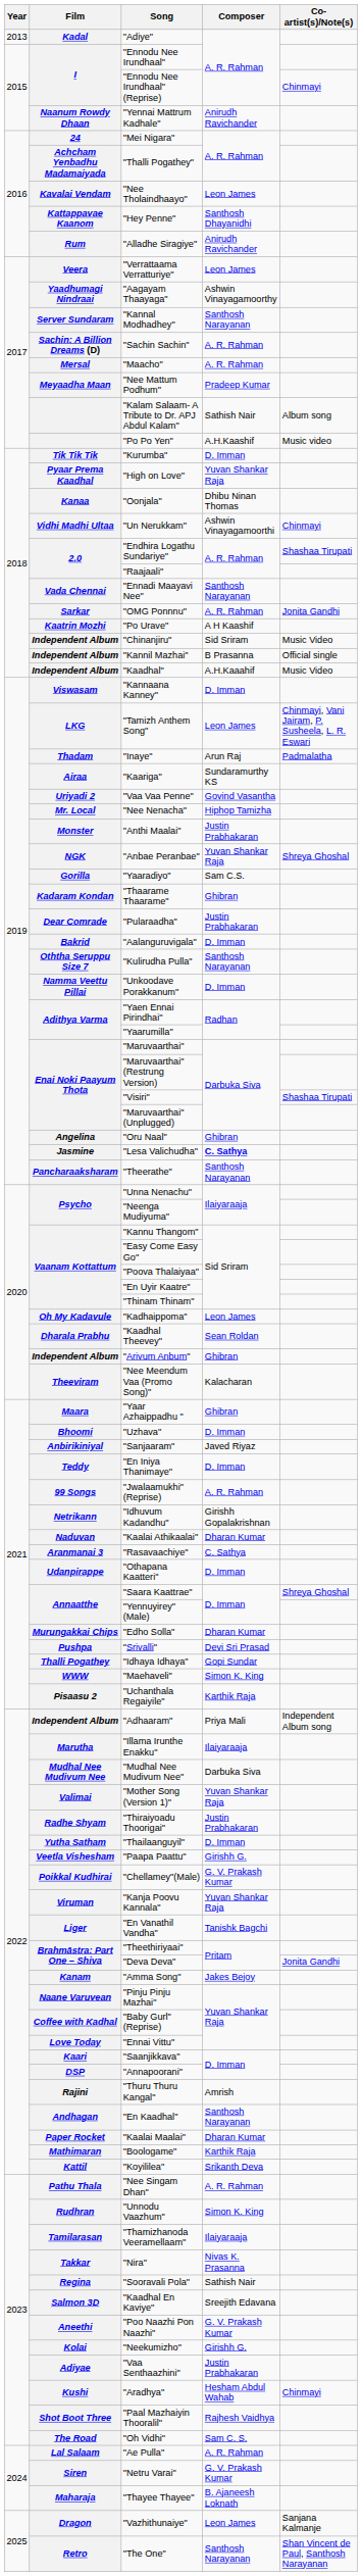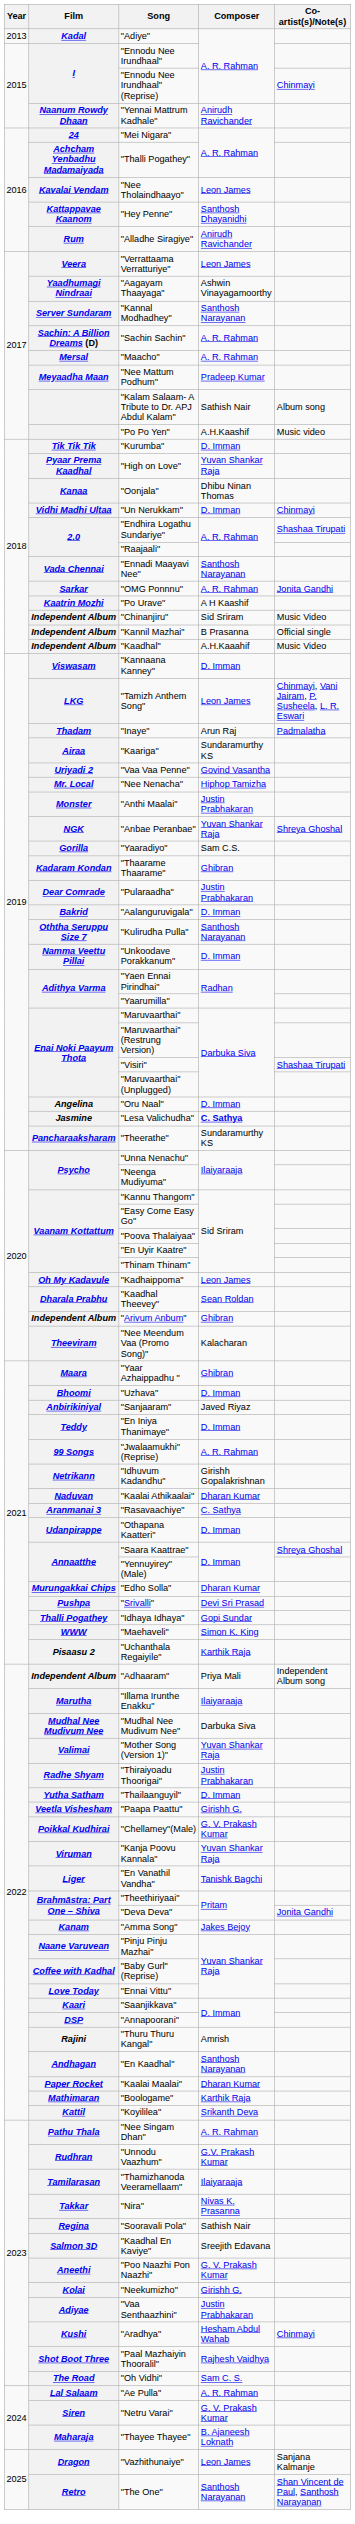 <table class="wikitable sortable mw-collapsible">
 <tr>
 <th>Year</th>
 <th>Film</th>
 <th>Song</th>
 <th>Composer</th>
 <th>Co-artist(s)/Note(s)</th>
 </tr>
 <tr>
 <td>2013</td>
 <th><em><a href='#'>Kadal</a></em></th>
 <td>"Adiye"</td>
 <td rowspan="3"><a href='#'>A. R. Rahman</a></td>
 <td></td>
 </tr>
 <tr>
 <td rowspan="3">2015</td>
 <th rowspan="2"><em><a href='#'>I</a></em></th>
 <td>"Ennodu Nee Irundhaal"</td>
 <td></td>
 </tr>
 <tr>
 <td>"Ennodu Nee Irundhaal"(Reprise)</td>
 <td><a href='#'>Chinmayi</a></td>
 </tr>
 <tr>
 <th><em><a href='#'>Naanum Rowdy Dhaan</a></em></th>
 <td>"Yennai Mattrum Kadhale"</td>
 <td><a href='#'>Anirudh Ravichander</a></td>
 <td></td>
 </tr>
 <tr>
 <td rowspan="5">2016</td>
 <th><em><a href='#'>24</a></em></th>
 <td>"Mei Nigara"</td>
 <td rowspan="2"><a href='#'>A. R. Rahman</a></td>
 <td></td>
 </tr>
 <tr>
 <th><em><a href='#'>Achcham Yenbadhu Madamaiyada</a></em></th>
 <td>"Thalli Pogathey"</td>
 <td></td>
 </tr>
 <tr>
 <th><em><a href='#'>Kavalai Vendam</a></em></th>
 <td>"Nee Tholaindhaayo"</td>
 <td><a href='#'>Leon James</a></td>
 <td></td>
 </tr>
 <tr>
 <th><em><a href='#'>Kattappavae Kaanom</a></em></th>
 <td>"Hey Penne"</td>
 <td><a href='#'>Santhosh Dhayanidhi</a></td>
 <td></td>
 </tr>
 <tr>
 <th><em><a href='#'>Rum</a></em></th>
 <td>"Alladhe Siragiye"</td>
 <td><a href='#'>Anirudh Ravichander</a></td>
 <td></td>
 </tr>
 <tr>
 <td rowspan="8">2017</td>
 <th><em><a href='#'>Veera</a></em></th>
 <td>"Verrattaama Verratturiye"</td>
 <td><a href='#'>Leon James</a></td>
 <td></td>
 </tr>
 <tr>
 <th><em><a href='#'>Yaadhumagi Nindraai</a></em></th>
 <td>"Aagayam Thaayaga"</td>
 <td>Ashwin Vinayagamoorthy</td>
 <td></td>
 </tr>
 <tr>
 <th><em><a href='#'>Server Sundaram</a></em></th>
 <td>"Kannal Modhadhey"</td>
 <td><a href='#'>Santhosh Narayanan</a></td>
 <td></td>
 </tr>
 <tr>
 <th><em><a href='#'>Sachin: A Billion Dreams</a></em> (D)</th>
 <td>"Sachin Sachin"</td>
 <td><a href='#'>A. R. Rahman</a></td>
 <td></td>
 </tr>
 <tr>
 <th><em><a href='#'>Mersal</a></em></th>
 <td>"Maacho"</td>
 <td><a href='#'>A. R. Rahman</a></td>
 <td></td>
 </tr>
 <tr>
 <th><em><a href='#'>Meyaadha Maan</a></em></th>
 <td>"Nee Mattum Podhum"</td>
 <td><a href='#'>Pradeep Kumar</a></td>
 <td></td>
 </tr>
 <tr>
 <th></th>
 <td>"Kalam Salaam- A Tribute to Dr. APJ Abdul Kalam"</td>
 <td>Sathish Nair</td>
 <td>Album song</td>
 </tr>
 <tr>
 <th></th>
 <td>"Po Po Yen"</td>
 <td>A.H.Kaashif</td>
 <td>Music video</td>
 </tr>
 <tr>
 <td rowspan="12">2018</td>
 <th><em><a href='#'>Tik Tik Tik</a></em></th>
 <td>"Kurumba"</td>
 <td><a href='#'>D. Imman</a></td>
 <td></td>
 </tr>
 <tr>
 <th><em><a href='#'>Pyaar Prema Kaadhal</a></em></th>
 <td>"High on Love"</td>
 <td><a href='#'>Yuvan Shankar Raja</a></td>
 <td></td>
 </tr>
 <tr>
 <th><em><a href='#'>Kanaa</a></em></th>
 <td>"Oonjala"</td>
 <td>Dhibu Ninan Thomas</td>
 <td></td>
 </tr>
 <tr>
 <th><em><a href='#'>Vidhi Madhi Ultaa</a></em></th>
 <td>"Un Nerukkam"</td>
-<td>Ashwin Vinayagamoorthi</td>
+<td><a href='#'>D. Imman</a></td>
 <td><a href='#'>Chinmayi</a></td>
 </tr>
 <tr>
 <th rowspan="2"><em><a href='#'>2.0</a></em></th>
 <td>"Endhira Logathu Sundariye"</td>
 <td rowspan="2"><a href='#'>A. R. Rahman</a></td>
 <td><a href='#'>Shashaa Tirupati</a></td>
 </tr>
 <tr>
 <td>"Raajaali"</td>
 <td></td>
 </tr>
 <tr>
 <th><em><a href='#'>Vada Chennai</a></em></th>
 <td>"Ennadi Maayavi Nee"</td>
 <td><a href='#'>Santhosh Narayanan</a></td>
 <td></td>
 </tr>
 <tr>
 <th><em><a href='#'>Sarkar</a></em></th>
 <td>"OMG Ponnnu"</td>
 <td><a href='#'>A. R. Rahman</a></td>
 <td><a href='#'>Jonita Gandhi</a></td>
 </tr>
 <tr>
 <th><em><a href='#'>Kaatrin Mozhi</a></em></th>
 <td>"Po Urave"</td>
 <td>A H Kaashif</td>
 <td></td>
 </tr>
 <tr>
 <th><em>Independent Album</em></th>
 <td>"Chinanjiru"</td>
 <td>Sid Sriram</td>
 <td>Music Video</td>
 </tr>
 <tr>
 <th><em>Independent Album</em></th>
 <td>"Kannil Mazhai"</td>
 <td>B Prasanna</td>
 <td>Official single</td>
 </tr>
 <tr>
 <th><em>Independent Album</em></th>
 <td>"Kaadhal"</td>
 <td>A.H.Kaaahif</td>
 <td>Music Video</td>
 </tr>
 <tr>
 <td rowspan="23">2019</td>
 <th><em><a href='#'>Viswasam</a></em></th>
 <td>"Kannaana Kanney"</td>
 <td><a href='#'>D. Imman</a></td>
 <td></td>
 </tr>
 <tr>
 <th><em><a href='#'>LKG</a></em></th>
 <td>"Tamizh Anthem Song"</td>
 <td><a href='#'>Leon James</a></td>
 <td><a href='#'>Chinmayi</a>, <a href='#'>Vani Jairam</a>, <a href='#'>P. Susheela</a>, <a href='#'>L. R. Eswari</a></td>
 </tr>
 <tr>
 <th><em><a href='#'>Thadam</a></em></th>
 <td>"Inaye"</td>
 <td>Arun Raj</td>
 <td><a href='#'>Padmalatha</a></td>
 </tr>
 <tr>
 <th><em><a href='#'>Airaa</a></em></th>
 <td>"Kaariga"</td>
 <td>Sundaramurthy KS</td>
 <td></td>
 </tr>
 <tr>
 <th><em><a href='#'>Uriyadi 2</a></em></th>
 <td>"Vaa Vaa Penne"</td>
 <td><a href='#'>Govind Vasantha</a></td>
 <td></td>
 </tr>
 <tr>
 <th><em> <a href='#'>Mr. Local</a> </em></th>
 <td>"Nee Nenacha"</td>
 <td><a href='#'>Hiphop Tamizha</a></td>
 <td></td>
 </tr>
 <tr>
 <th><em> <a href='#'>Monster</a> </em></th>
 <td>"Anthi Maalai"</td>
 <td><a href='#'>Justin Prabhakaran</a></td>
 <td></td>
 </tr>
 <tr>
 <th><em><a href='#'>NGK</a></em></th>
 <td>"Anbae Peranbae"</td>
 <td><a href='#'>Yuvan Shankar Raja</a></td>
 <td><a href='#'>Shreya Ghoshal</a></td>
 </tr>
 <tr>
 <th><em><a href='#'>Gorilla</a></em></th>
 <td>"Yaaradiyo"</td>
 <td>Sam C.S.</td>
 <td></td>
 </tr>
 <tr>
 <th><em><a href='#'>Kadaram Kondan</a></em></th>
 <td>"Thaarame Thaarame"</td>
 <td><a href='#'>Ghibran</a></td>
 <td></td>
 </tr>
 <tr>
 <th><em><a href='#'>Dear Comrade</a></em></th>
 <td>"Pularaadha"</td>
 <td><a href='#'>Justin Prabhakaran</a></td>
 <td></td>
 </tr>
 <tr>
 <th><em> <a href='#'>Bakrid</a> </em></th>
 <td>"Aalanguruvigala"</td>
 <td><a href='#'>D. Imman</a></td>
 <td></td>
 </tr>
 <tr>
 <th><em><a href='#'>Oththa Seruppu Size 7</a></em></th>
 <td>"Kulirudha Pulla"</td>
 <td><a href='#'>Santhosh Narayanan</a></td>
 <td></td>
 </tr>
 <tr>
 <th><em><a href='#'>Namma Veettu Pillai</a></em></th>
 <td>"Unkoodave Porakkanum"</td>
 <td><a href='#'>D. Imman</a></td>
 <td></td>
 </tr>
 <tr>
 <th rowspan="2"><em><a href='#'>Adithya Varma</a></em></th>
 <td>"Yaen Ennai Pirindhai"</td>
 <td rowspan="2"><a href='#'>Radhan</a></td>
 <td></td>
 </tr>
 <tr>
 <td>"Yaarumilla"</td>
 <td></td>
 </tr>
 <tr>
 <th rowspan="4"><em><a href='#'>Enai Noki Paayum Thota</a></em></th>
 <td>"Maruvaarthai"</td>
 <td rowspan="4"><a href='#'>Darbuka Siva</a></td>
 <td></td>
 </tr>
 <tr>
 <td>"Maruvaarthai"(Restrung Version)</td>
 <td></td>
 </tr>
 <tr>
 <td>"Visiri"</td>
 <td><a href='#'>Shashaa Tirupati</a></td>
 </tr>
 <tr>
 <td>"Maruvaarthai"(Unplugged)</td>
 <td></td>
 </tr>
 <tr>
 <th><em>Angelina</em></th>
 <td>"Oru Naal"</td>
-<td><a href='#'>Ghibran</a></td>
+<td><a href='#'>D. Imman</a></td>
 <td></td>
 </tr>
 <tr>
 <th><em>Jasmine</em></th>
 <td>"Lesa Valichudha"</td>
 <td><strong><a href='#'>C. Sathya</a></strong></td>
 <td></td>
 </tr>
 <tr>
 <th><em><a href='#'>Pancharaaksharam</a></em></th>
 <td>"Theerathe"</td>
-<td><a href='#'>Santhosh Narayanan</a></td>
+<td>Sundaramurthy KS</td>
 <td></td>
 </tr>
 <tr>
 <td rowspan="11">2020</td>
 <th rowspan="2"><em><a href='#'>Psycho</a></em></th>
 <td>"Unna Nenachu"</td>
 <td rowspan="2"><a href='#'>Ilaiyaraaja</a></td>
 <td></td>
 </tr>
 <tr>
 <td>"Neenga Mudiyuma"</td>
 <td></td>
 </tr>
 <tr>
 <th rowspan="5"><em><a href='#'>Vaanam Kottattum</a></em></th>
 <td>"Kannu Thangom"</td>
 <td rowspan="5">Sid Sriram</td>
 <td></td>
 </tr>
 <tr>
 <td>"Easy Come Easy Go"</td>
 <td></td>
 </tr>
 <tr>
 <td>"Poova Thalaiyaa"</td>
 <td></td>
 </tr>
 <tr>
 <td>"En Uyir Kaatre"</td>
 <td></td>
 </tr>
 <tr>
 <td>"Thinam Thinam"</td>
 <td></td>
 </tr>
 <tr>
 <th><em><a href='#'>Oh My Kadavule</a></em></th>
 <td>"Kadhaippoma"</td>
 <td><a href='#'>Leon James</a></td>
 <td></td>
 </tr>
 <tr>
 <th><em><a href='#'>Dharala Prabhu</a></em></th>
 <td>"Kaadhal Theevey"</td>
 <td><a href='#'>Sean Roldan</a></td>
 <td></td>
 </tr>
 <tr>
 <th><em>Independent Album</em></th>
 <td>"<a href='#'>Arivum Anbum</a>"</td>
 <td><a href='#'>Ghibran</a></td>
 <td></td>
 </tr>
 <tr>
 <th><em><a href='#'>Theeviram</a></em></th>
 <td>"Nee Meendum Vaa (Promo Song)"</td>
 <td>Kalacharan</td>
 <td></td>
 </tr>
 <tr>
 <td rowspan="16">2021</td>
 <th><em><a href='#'>Maara</a></em></th>
 <td>"Yaar Azhaippadhu "</td>
 <td><a href='#'>Ghibran</a></td>
 <td></td>
 </tr>
 <tr>
 <th><em><a href='#'>Bhoomi</a></em></th>
 <td>"Uzhava"</td>
 <td><a href='#'>D. Imman</a></td>
 <td></td>
 </tr>
 <tr>
 <th><em><a href='#'>Anbirikiniyal</a></em></th>
 <td>"Sanjaaram"</td>
 <td>Javed Riyaz</td>
 <td></td>
 </tr>
 <tr>
 <th><em><a href='#'>Teddy</a></em></th>
 <td>"En Iniya Thanimaye"</td>
 <td><a href='#'>D. Imman</a></td>
 <td></td>
 </tr>
 <tr>
 <th><em><a href='#'>99 Songs</a></em></th>
 <td>"Jwalaamukhi"(Reprise)</td>
 <td><a href='#'>A. R. Rahman</a></td>
 <td></td>
 </tr>
 <tr>
 <th><em><a href='#'>Netrikann</a></em></th>
 <td>"Idhuvum Kadandhu"</td>
 <td>Girishh Gopalakrishnan</td>
 <td></td>
 </tr>
 <tr>
 <th><em><a href='#'>Naduvan</a></em></th>
 <td>"Kaalai Athikaalai"</td>
 <td><a href='#'>Dharan Kumar</a></td>
 <td></td>
 </tr>
 <tr>
 <th><em><a href='#'>Aranmanai 3</a></em></th>
 <td>"Rasavaachiye"</td>
 <td><a href='#'>C. Sathya</a></td>
 <td></td>
 </tr>
 <tr>
 <th><em><a href='#'>Udanpirappe</a></em></th>
 <td>"Othapana Kaatteri"</td>
 <td><a href='#'>D. Imman</a></td>
 <td></td>
 </tr>
 <tr>
 <th rowspan="2"><em><a href='#'>Annaatthe</a></em></th>
 <td>"Saara Kaattrae"</td>
 <td rowspan="2"><a href='#'>D. Imman</a></td>
 <td><a href='#'>Shreya Ghoshal</a></td>
 </tr>
 <tr>
 <td>"Yennuyirey" (Male)</td>
 <td></td>
 </tr>
 <tr>
 <th><em><a href='#'>Murungakkai Chips</a></em></th>
 <td>"Edho Solla"</td>
 <td><a href='#'>Dharan Kumar</a></td>
 <td></td>
 </tr>
 <tr>
 <th><em><a href='#'>Pushpa</a></em></th>
 <td>"<a href='#'>Srivalli</a>"</td>
 <td><a href='#'>Devi Sri Prasad</a></td>
 <td></td>
 </tr>
 <tr>
 <th><a href='#'><em>Thalli Pogathey</em></a></th>
 <td>"Idhaya Idhaya"</td>
 <td><a href='#'>Gopi Sundar</a></td>
 <td></td>
 </tr>
 <tr>
 <th><em><a href='#'>WWW</a></em></th>
 <td>"Maehaveli"</td>
 <td><a href='#'>Simon K. King</a></td>
 <td></td>
 </tr>
 <tr>
 <th><em>Pisaasu 2</em></th>
 <td>"Uchanthala Regaiyile"</td>
 <td><a href='#'>Karthik Raja</a></td>
 <td></td>
 </tr>
 <tr>
 <td rowspan="23">2022</td>
 <th><em>Independent Album</em></th>
 <td>"Adhaaram"</td>
 <td>Priya Mali</td>
 <td>Independent Album song</td>
 </tr>
 <tr>
 <th><a href='#'><em>Marutha</em></a></th>
 <td>"Illama Irunthe Enakku"</td>
 <td><a href='#'>Ilaiyaraaja</a></td>
 <td></td>
 </tr>
 <tr>
 <th><em><a href='#'>Mudhal Nee Mudivum Nee</a></em></th>
 <td>"Mudhal Nee Mudivum Nee"</td>
 <td>Darbuka Siva</td>
 <td></td>
 </tr>
 <tr>
 <th><em><a href='#'>Valimai</a></em></th>
 <td>"Mother Song (Version 1)"</td>
 <td><a href='#'>Yuvan Shankar Raja</a></td>
 <td></td>
 </tr>
 <tr>
 <th><em><a href='#'>Radhe Shyam</a></em></th>
 <td>"Thiraiyoadu Thoorigai"</td>
 <td><a href='#'>Justin Prabhakaran</a></td>
 <td></td>
 </tr>
 <tr>
 <th><em><a href='#'>Yutha Satham</a></em></th>
 <td>"Thailaanguyil"</td>
 <td><a href='#'>D. Imman</a></td>
 <td></td>
 </tr>
 <tr>
 <th><em><a href='#'>Veetla Vishesham</a></em></th>
 <td>"Paapa Paattu"</td>
 <td><a href='#'>Girishh G.</a></td>
 <td></td>
 </tr>
 <tr>
 <th><a href='#'><em>Poikkal Kudhirai</em></a></th>
 <td>"Chellamey"(Male)</td>
 <td><a href='#'>G. V. Prakash Kumar</a></td>
 <td></td>
 </tr>
 <tr>
 <th><em><a href='#'>Viruman</a></em></th>
 <td>"Kanja Poovu Kannala"</td>
 <td><a href='#'>Yuvan Shankar Raja</a></td>
 <td></td>
 </tr>
 <tr>
 <th><a href='#'><em>Liger</em></a></th>
 <td>"En Vanathil Vandha"</td>
 <td><a href='#'>Tanishk Bagchi</a></td>
 <td></td>
 </tr>
 <tr>
 <th rowspan="2"><em><a href='#'>Brahmāstra: Part One – Shiva</a></em></th>
 <td>"Theethiriyaai"</td>
 <td rowspan="2"><a href='#'>Pritam</a></td>
 <td></td>
 </tr>
 <tr>
 <td>"Deva Deva"</td>
 <td><a href='#'>Jonita Gandhi</a></td>
 </tr>
 <tr>
 <th><a href='#'><em>Kanam</em></a></th>
 <td>"Amma Song"</td>
 <td><a href='#'>Jakes Bejoy</a></td>
 <td></td>
 </tr>
 <tr>
 <th><em><a href='#'>Naane Varuvean</a></em></th>
 <td>"Pinju Pinju Mazhai"</td>
 <td rowspan="3"><a href='#'>Yuvan Shankar Raja</a></td>
 <td></td>
 </tr>
 <tr>
 <th><em><a href='#'>Coffee with Kadhal</a></em></th>
 <td>"Baby Gurl"(Reprise)</td>
 <td></td>
 </tr>
 <tr>
 <th><em><a href='#'>Love Today</a></em></th>
 <td>"Ennai Vittu"</td>
 <td></td>
 </tr>
 <tr>
 <th><em><a href='#'>Kaari</a></em></th>
 <td>"Saanjikkava"</td>
 <td rowspan="2"><a href='#'>D. Imman</a></td>
 <td></td>
 </tr>
 <tr>
 <th><em><a href='#'>DSP</a></em></th>
 <td>"Annapoorani"</td>
 <td></td>
 </tr>
 <tr>
 <th><em>Rajini</em></th>
 <td>"Thuru Thuru Kangal"</td>
 <td>Amrish</td>
 <td></td>
 </tr>
 <tr>
 <th><em><a href='#'>Andhagan</a></em></th>
 <td>"En Kaadhal"</td>
 <td><a href='#'>Santhosh Narayanan</a></td>
 <td></td>
 </tr>
 <tr>
 <th><em><a href='#'>Paper Rocket</a></em></th>
 <td>"Kaalai Maalai"</td>
 <td><a href='#'>Dharan Kumar</a></td>
 <td></td>
 </tr>
 <tr>
 <th><em><a href='#'>Mathimaran</a></em></th>
 <td>"Boologame"</td>
 <td><a href='#'>Karthik Raja</a></td>
 <td></td>
 </tr>
 <tr>
 <th><em><a href='#'>Kattil</a></em></th>
 <td>"Koyililea"</td>
 <td><a href='#'>Srikanth Deva</a></td>
 <td></td>
 </tr>
 <tr>
 <td rowspan="12">2023</td>
 <th><em><a href='#'>Pathu Thala</a></em></th>
 <td>"Nee Singam Dhan"</td>
 <td><a href='#'>A. R. Rahman</a></td>
 <td></td>
 </tr>
 <tr>
 <th><em><a href='#'>Rudhran</a></em></th>
 <td>"Unnodu Vaazhum"</td>
-<td><a href='#'>Simon K. King</a></td>
+<td><a href='#'>G.V. Prakash Kumar</a></td>
 <td></td>
 </tr>
 <tr>
 <th><em><a href='#'>Tamilarasan</a></em></th>
 <td>"Thamizhanoda Veeramellaam"</td>
 <td><a href='#'>Ilaiyaraaja</a></td>
 <td></td>
 </tr>
 <tr>
 <th><em><a href='#'>Takkar</a></em></th>
 <td>"Nira"</td>
 <td><a href='#'>Nivas K. Prasanna</a></td>
 <td></td>
 </tr>
 <tr>
 <th><em><a href='#'>Regina</a></em></th>
 <td>"Sooravali Pola"</td>
 <td>Sathish Nair</td>
 <td></td>
 </tr>
 <tr>
 <th><em><a href='#'>Salmon 3D</a></em></th>
 <td>"Kaadhal En Kaviye"</td>
 <td>Sreejith Edavana</td>
 <td></td>
 </tr>
 <tr>
 <th><em><a href='#'>Aneethi</a></em></th>
 <td>"Poo Naazhi Pon Naazhi"</td>
 <td><a href='#'>G. V. Prakash Kumar</a></td>
 <td></td>
 </tr>
 <tr>
 <th><em><a href='#'>Kolai</a></em></th>
 <td>"Neekumizho"</td>
 <td><a href='#'>Girishh G.</a></td>
 <td></td>
 </tr>
 <tr>
 <th><em><a href='#'>Adiyae</a></em></th>
 <td>"Vaa Senthaazhini"</td>
 <td><a href='#'>Justin Prabhakaran</a></td>
 <td></td>
 </tr>
 <tr>
 <th><a href='#'><em>Kushi</em></a></th>
 <td>"Aradhya"</td>
 <td><a href='#'>Hesham Abdul Wahab</a></td>
 <td><a href='#'>Chinmayi</a></td>
 </tr>
 <tr>
 <th><em><a href='#'>Shot Boot Three</a></em></th>
 <td>"Paal Mazhaiyin Thooralil"</td>
 <td><a href='#'>Rajhesh Vaidhya</a></td>
 <td></td>
 </tr>
 <tr>
 <th><em><a href='#'>The Road</a></em></th>
 <td>"Oh Vidhi"</td>
 <td><a href='#'>Sam C. S.</a></td>
 <td></td>
 </tr>
 <tr>
 <td rowspan="3">2024</td>
 <th><a href='#'><em>Lal Salaam</em></a></th>
 <td>"Ae Pulla"</td>
 <td><a href='#'>A. R. Rahman</a></td>
 <td></td>
 </tr>
 <tr>
 <th><a href='#'><em>Siren</em></a></th>
 <td>"Netru Varai"</td>
 <td><a href='#'>G. V. Prakash Kumar</a></td>
 <td></td>
 </tr>
 <tr>
 <th><a href='#'><em>Maharaja</em></a></th>
 <td>"Thayee Thayee"</td>
 <td><a href='#'>B. Ajaneesh Loknath</a></td>
 <td></td>
 </tr>
 <tr>
 <td rowspan="2">2025</td>
 <th><em><a href='#'>Dragon</a></em></th>
 <td>"Vazhithunaiye"</td>
 <td><a href='#'>Leon James</a></td>
 <td>Sanjana Kalmanje</td>
 </tr>
 <tr>
 <th><em><a href='#'>Retro</a></em></th>
 <td>"The One"</td>
 <td><a href='#'>Santhosh Narayanan</a></td>
 <td><a href='#'>Shan Vincent de Paul</a>, <a href='#'>Santhosh Narayanan</a></td>
 </tr>
 </table>
